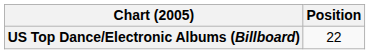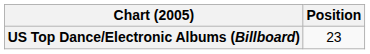 <table class="wikitable plainrowheaders" style="text-align:center">
 <tr>
 <th scope="col">Chart (2005)</th>
 <th scope="col">Position</th>
 </tr>
 <tr>
 <th scope="row">US Top Dance/Electronic Albums (<em>Billboard</em>)</th>
-<td>22</td>
+<td>23</td>
 </tr>
 </table>
